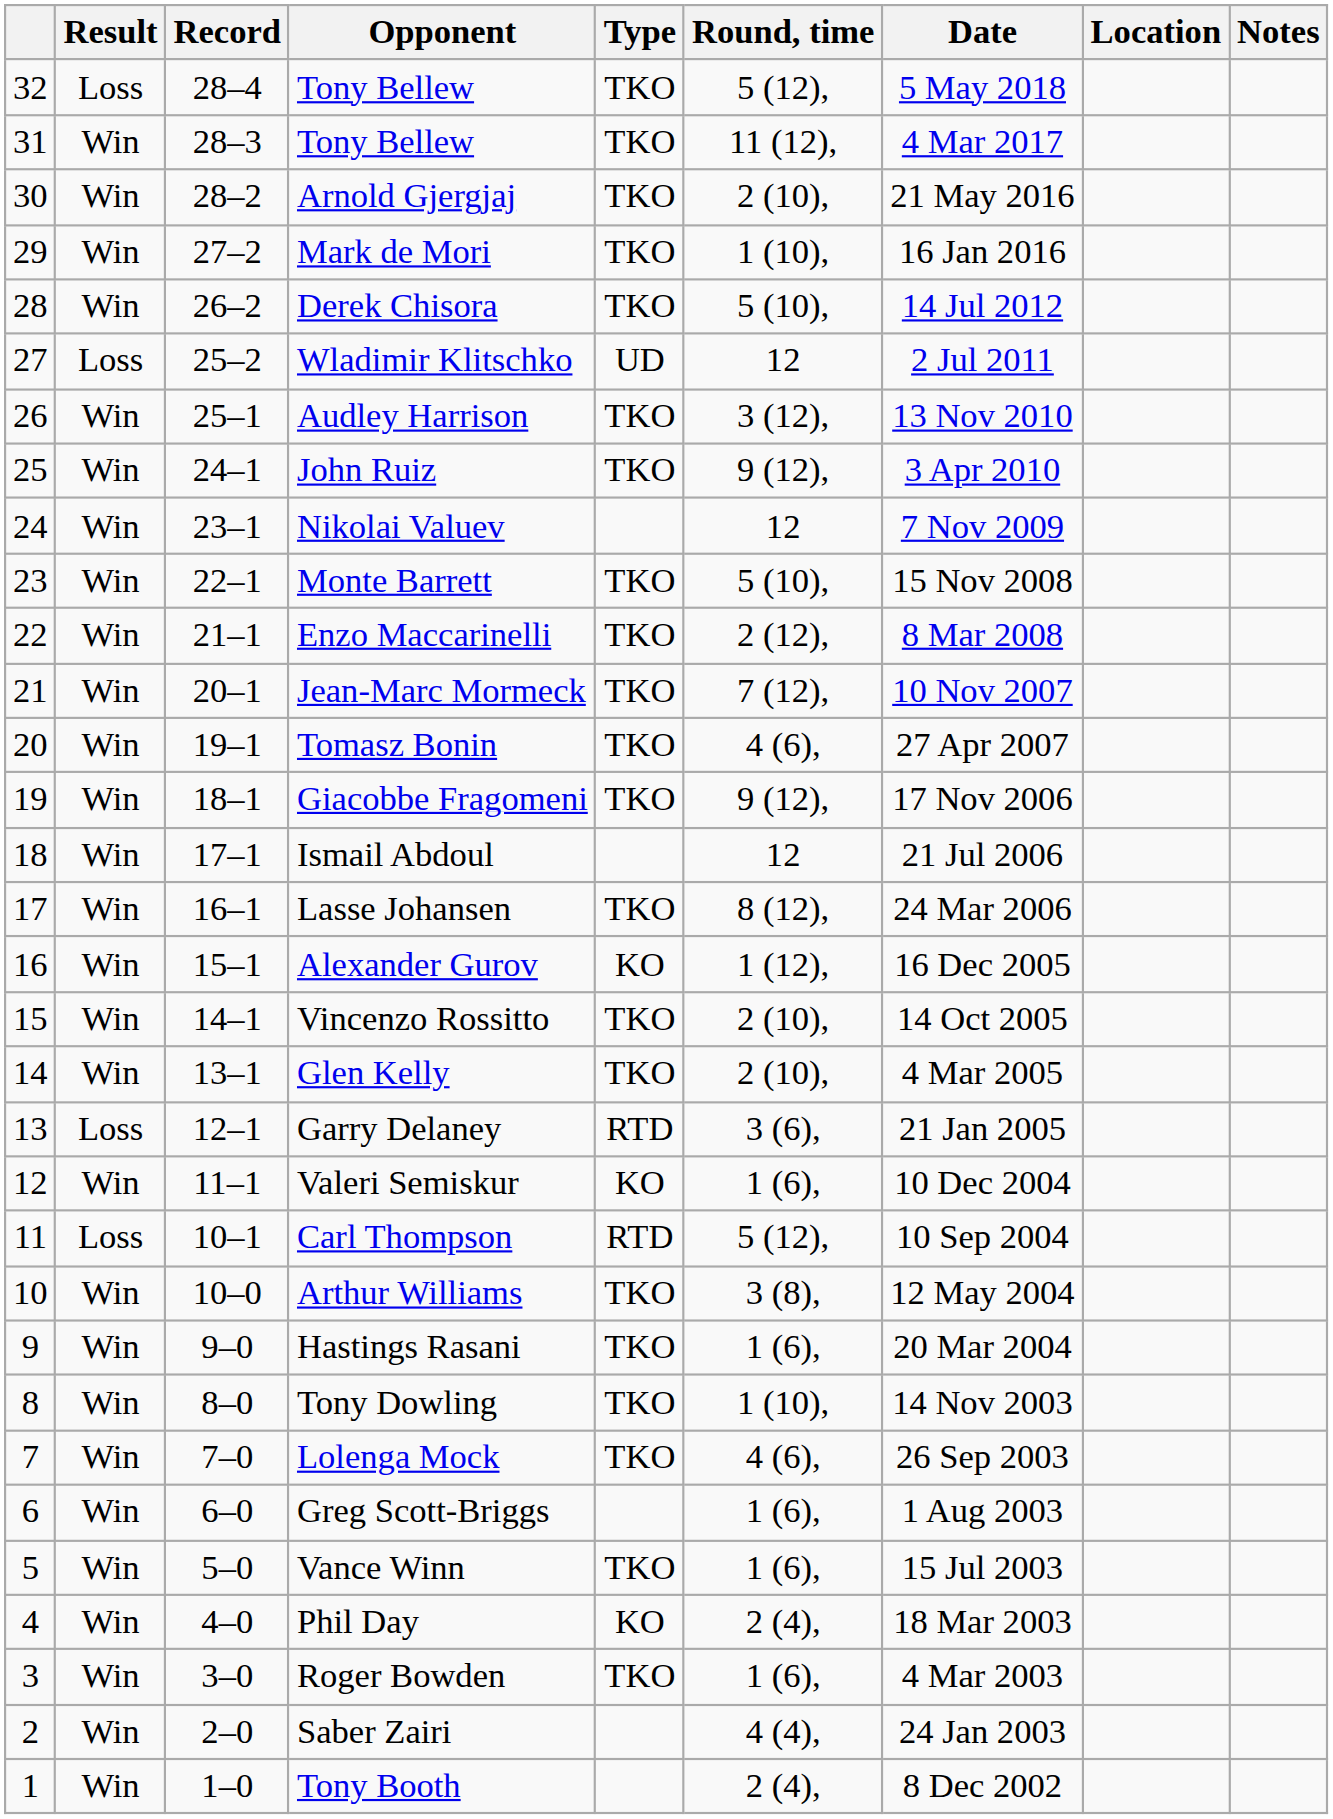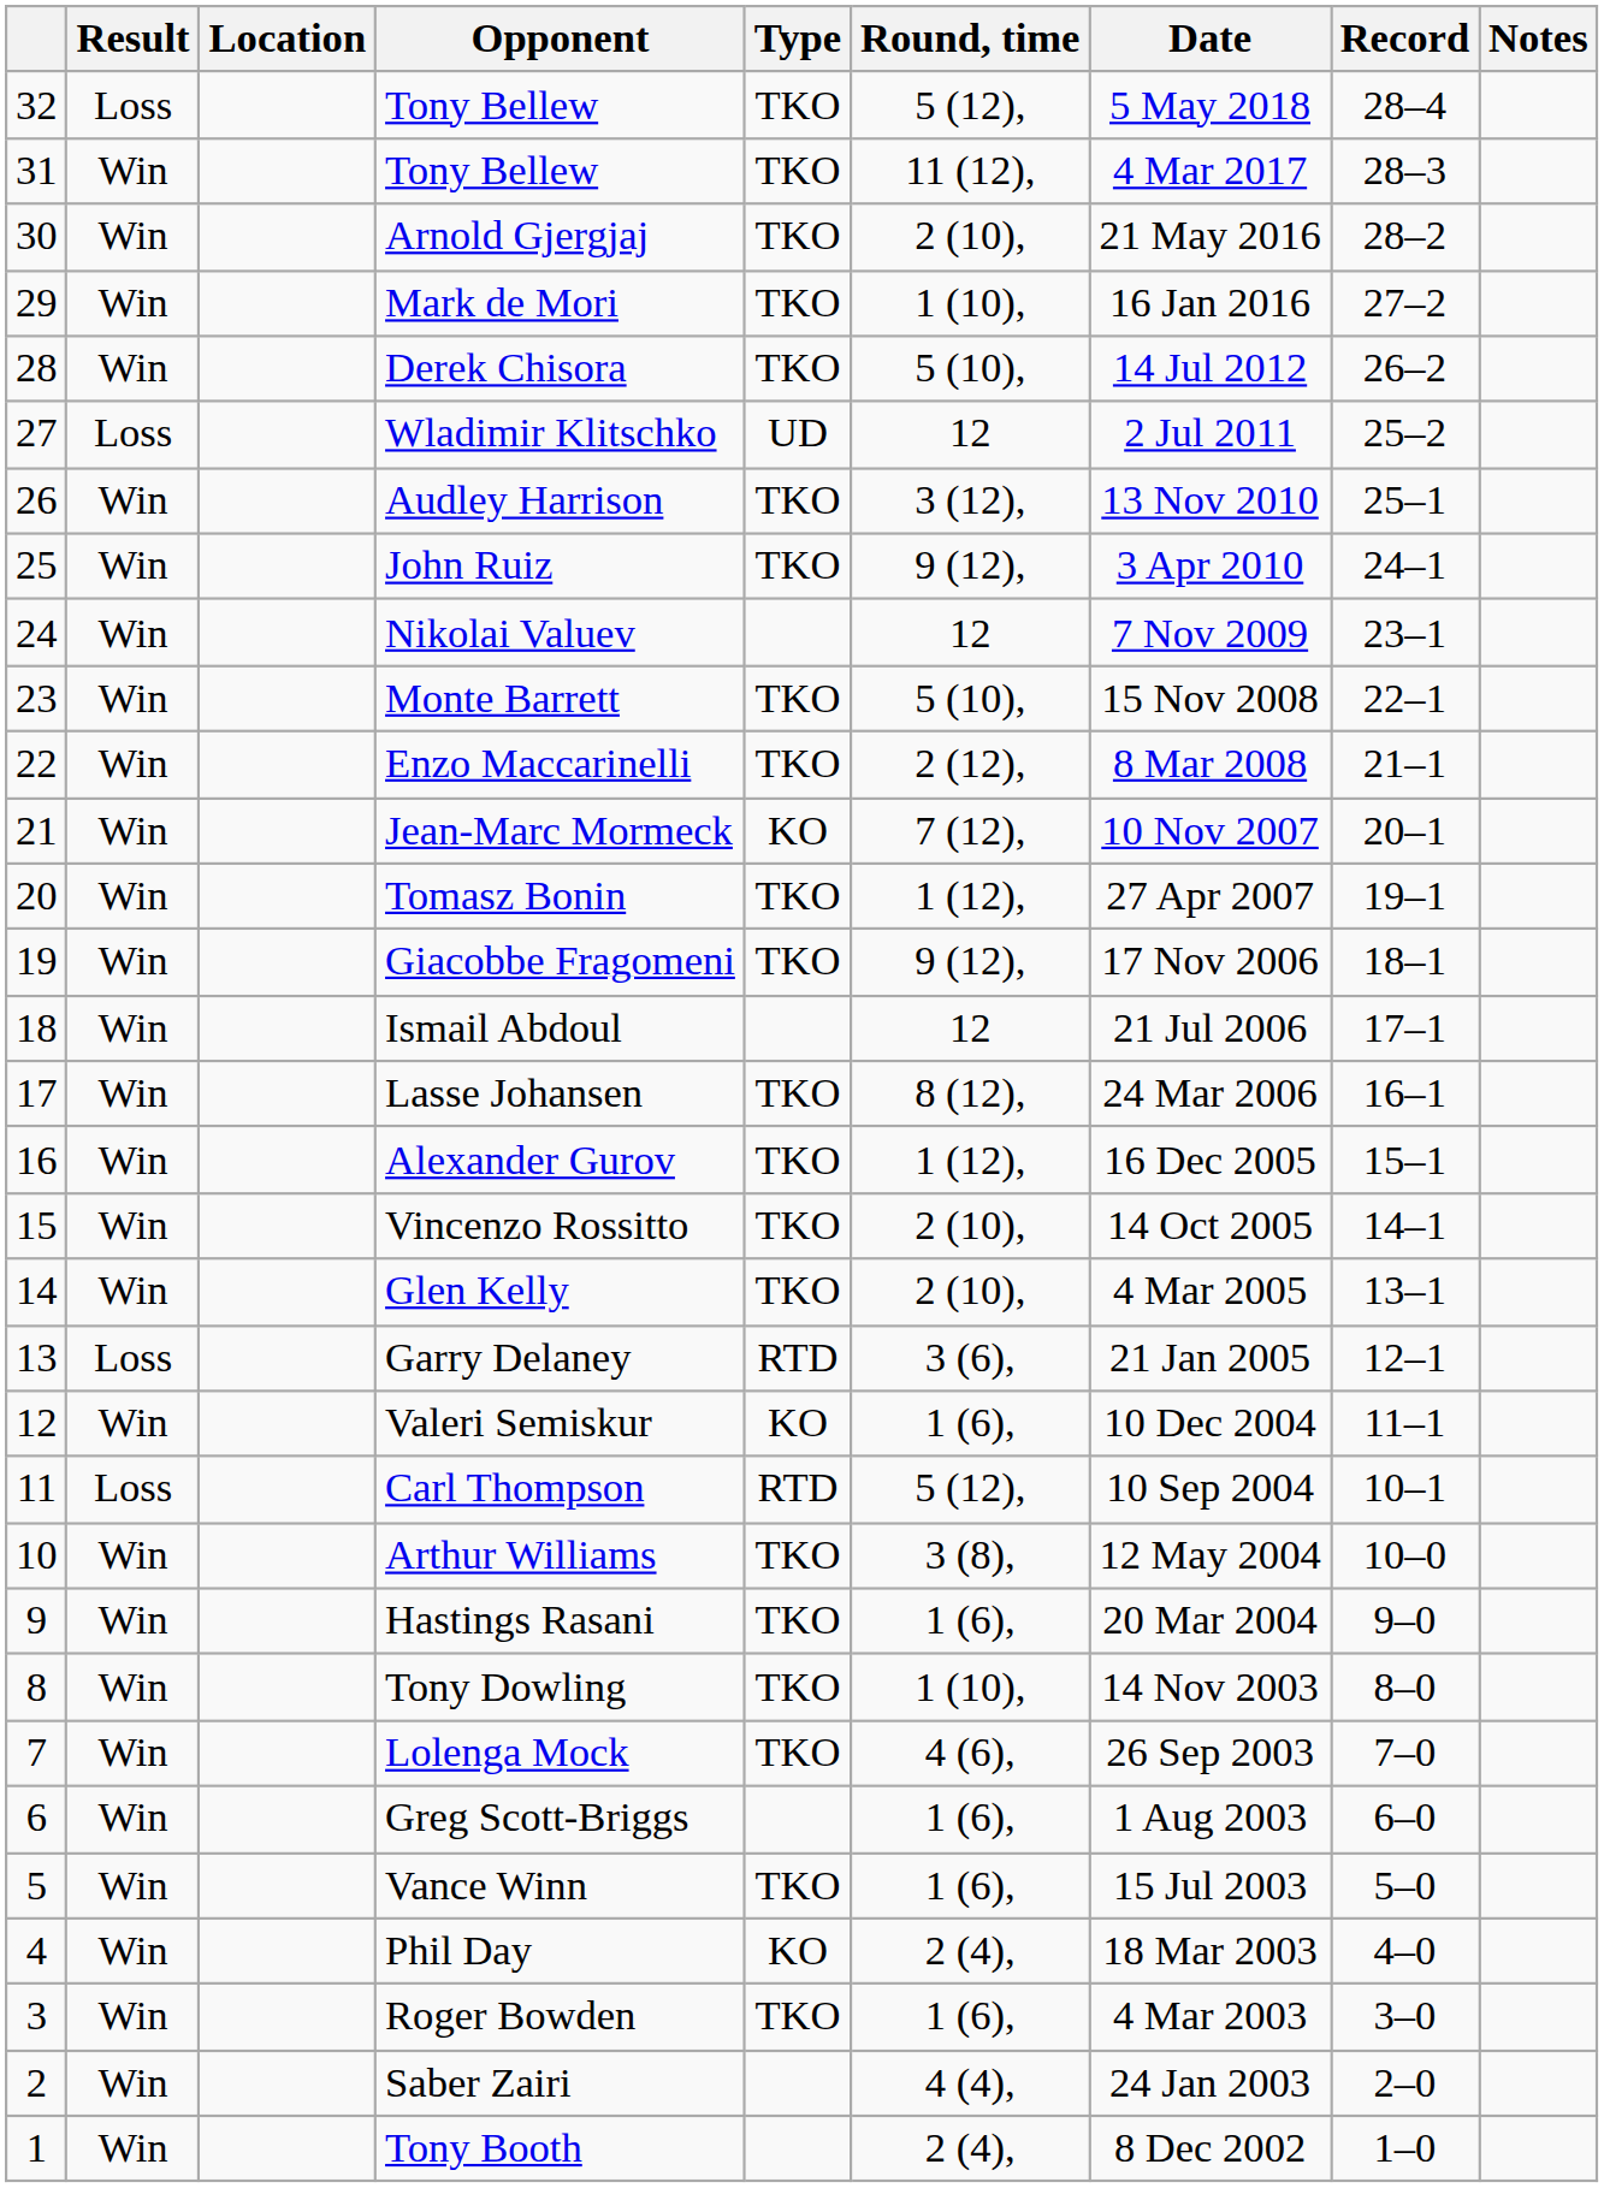 <table class="wikitable" style="text-align:center">
 <tr>
 <th></th>
 <th>Result</th>
-<th>Record</th>
+<th>Location</th>
 <th>Opponent</th>
 <th>Type</th>
 <th>Round, time</th>
 <th>Date</th>
-<th>Location</th>
+<th>Record</th>
 <th>Notes</th>
 </tr>
 <tr>
 <td>32</td>
 <td>Loss</td>
-<td>28–4</td>
+<td style="text-align:left;"></td>
 <td style="text-align:left;"><a href='#'>Tony Bellew</a></td>
 <td>TKO</td>
 <td>5 (12), </td>
 <td><a href='#'>5 May 2018</a></td>
-<td style="text-align:left;"></td>
+<td>28–4</td>
 <td></td>
 </tr>
 <tr>
 <td>31</td>
 <td>Win</td>
-<td>28–3</td>
+<td style="text-align:left;"></td>
 <td style="text-align:left;"><a href='#'>Tony Bellew</a></td>
 <td>TKO</td>
 <td>11 (12), </td>
 <td><a href='#'>4 Mar 2017</a></td>
-<td style="text-align:left;"></td>
+<td>28–3</td>
 <td></td>
 </tr>
 <tr>
 <td>30</td>
 <td>Win</td>
-<td>28–2</td>
+<td style="text-align:left;"></td>
 <td style="text-align:left;"><a href='#'>Arnold Gjergjaj</a></td>
 <td>TKO</td>
 <td>2 (10), </td>
 <td>21 May 2016</td>
-<td style="text-align:left;"></td>
+<td>28–2</td>
 <td></td>
 </tr>
 <tr>
 <td>29</td>
 <td>Win</td>
-<td>27–2</td>
+<td style="text-align:left;"></td>
 <td style="text-align:left;"><a href='#'>Mark de Mori</a></td>
 <td>TKO</td>
 <td>1 (10), </td>
 <td>16 Jan 2016</td>
-<td style="text-align:left;"></td>
+<td>27–2</td>
 <td></td>
 </tr>
 <tr>
 <td>28</td>
 <td>Win</td>
-<td>26–2</td>
+<td style="text-align:left;"></td>
 <td style="text-align:left;"><a href='#'>Derek Chisora</a></td>
 <td>TKO</td>
 <td>5 (10), </td>
 <td><a href='#'>14 Jul 2012</a></td>
-<td style="text-align:left;"></td>
+<td>26–2</td>
 <td style="text-align:left;"></td>
 </tr>
 <tr>
 <td>27</td>
 <td>Loss</td>
-<td>25–2</td>
+<td style="text-align:left;"></td>
 <td style="text-align:left;"><a href='#'>Wladimir Klitschko</a></td>
 <td>UD</td>
 <td>12</td>
 <td><a href='#'>2 Jul 2011</a></td>
-<td style="text-align:left;"></td>
+<td>25–2</td>
 <td style="text-align:left;"></td>
 </tr>
 <tr>
 <td>26</td>
 <td>Win</td>
-<td>25–1</td>
+<td style="text-align:left;"></td>
 <td style="text-align:left;"><a href='#'>Audley Harrison</a></td>
 <td>TKO</td>
 <td>3 (12), </td>
 <td><a href='#'>13 Nov 2010</a></td>
-<td style="text-align:left;"></td>
+<td>25–1</td>
 <td style="text-align:left;"></td>
 </tr>
 <tr>
 <td>25</td>
 <td>Win</td>
-<td>24–1</td>
+<td style="text-align:left;"></td>
 <td style="text-align:left;"><a href='#'>John Ruiz</a></td>
 <td>TKO</td>
 <td>9 (12), </td>
 <td><a href='#'>3 Apr 2010</a></td>
-<td style="text-align:left;"></td>
+<td>24–1</td>
 <td style="text-align:left;"></td>
 </tr>
 <tr>
 <td>24</td>
 <td>Win</td>
-<td>23–1</td>
+<td style="text-align:left;"></td>
 <td style="text-align:left;"><a href='#'>Nikolai Valuev</a></td>
 <td></td>
 <td>12</td>
 <td><a href='#'>7 Nov 2009</a></td>
-<td style="text-align:left;"></td>
+<td>23–1</td>
 <td style="text-align:left;"></td>
 </tr>
 <tr>
 <td>23</td>
 <td>Win</td>
-<td>22–1</td>
+<td style="text-align:left;"></td>
 <td style="text-align:left;"><a href='#'>Monte Barrett</a></td>
 <td>TKO</td>
 <td>5 (10), </td>
 <td>15 Nov 2008</td>
-<td style="text-align:left;"></td>
+<td>22–1</td>
 <td></td>
 </tr>
 <tr>
 <td>22</td>
 <td>Win</td>
-<td>21–1</td>
+<td style="text-align:left;"></td>
 <td style="text-align:left;"><a href='#'>Enzo Maccarinelli</a></td>
 <td>TKO</td>
 <td>2 (12), </td>
 <td><a href='#'>8 Mar 2008</a></td>
-<td style="text-align:left;"></td>
+<td>21–1</td>
 <td style="text-align:left;"></td>
 </tr>
 <tr>
 <td>21</td>
 <td>Win</td>
-<td>20–1</td>
+<td style="text-align:left;"></td>
 <td style="text-align:left;"><a href='#'>Jean-Marc Mormeck</a></td>
-<td>TKO</td>
+<td>KO</td>
 <td>7 (12), </td>
 <td><a href='#'>10 Nov 2007</a></td>
-<td style="text-align:left;"></td>
+<td>20–1</td>
 <td style="text-align:left;"></td>
 </tr>
 <tr>
 <td>20</td>
 <td>Win</td>
-<td>19–1</td>
+<td style="text-align:left;"></td>
 <td style="text-align:left;"><a href='#'>Tomasz Bonin</a></td>
 <td>TKO</td>
-<td>4 (6), </td>
+<td>1 (12), </td>
 <td>27 Apr 2007</td>
-<td style="text-align:left;"></td>
+<td>19–1</td>
 <td></td>
 </tr>
 <tr>
 <td>19</td>
 <td>Win</td>
-<td>18–1</td>
+<td style="text-align:left;"></td>
 <td style="text-align:left;"><a href='#'>Giacobbe Fragomeni</a></td>
 <td>TKO</td>
 <td>9 (12), </td>
 <td>17 Nov 2006</td>
-<td style="text-align:left;"></td>
+<td>18–1</td>
 <td style="text-align:left;"></td>
 </tr>
 <tr>
 <td>18</td>
 <td>Win</td>
-<td>17–1</td>
+<td style="text-align:left;"></td>
 <td style="text-align:left;">Ismail Abdoul</td>
 <td></td>
 <td>12</td>
 <td>21 Jul 2006</td>
-<td style="text-align:left;"></td>
+<td>17–1</td>
 <td style="text-align:left;"></td>
 </tr>
 <tr>
 <td>17</td>
 <td>Win</td>
-<td>16–1</td>
+<td style="text-align:left;"></td>
 <td style="text-align:left;">Lasse Johansen</td>
 <td>TKO</td>
 <td>8 (12), </td>
 <td>24 Mar 2006</td>
-<td style="text-align:left;"></td>
+<td>16–1</td>
 <td style="text-align:left;"></td>
 </tr>
 <tr>
 <td>16</td>
 <td>Win</td>
-<td>15–1</td>
+<td style="text-align:left;"></td>
 <td style="text-align:left;"><a href='#'>Alexander Gurov</a></td>
-<td>KO</td>
+<td>TKO</td>
 <td>1 (12), </td>
 <td>16 Dec 2005</td>
-<td style="text-align:left;"></td>
+<td>15–1</td>
 <td style="text-align:left;"></td>
 </tr>
 <tr>
 <td>15</td>
 <td>Win</td>
-<td>14–1</td>
+<td style="text-align:left;"></td>
 <td style="text-align:left;">Vincenzo Rossitto</td>
 <td>TKO</td>
 <td>2 (10), </td>
 <td>14 Oct 2005</td>
-<td style="text-align:left;"></td>
+<td>14–1</td>
 <td></td>
 </tr>
 <tr>
 <td>14</td>
 <td>Win</td>
-<td>13–1</td>
+<td style="text-align:left;"></td>
 <td style="text-align:left;"><a href='#'>Glen Kelly</a></td>
 <td>TKO</td>
 <td>2 (10), </td>
 <td>4 Mar 2005</td>
-<td style="text-align:left;"></td>
+<td>13–1</td>
 <td></td>
 </tr>
 <tr>
 <td>13</td>
 <td>Loss</td>
-<td>12–1</td>
+<td style="text-align:left;"></td>
 <td style="text-align:left;">Garry Delaney</td>
 <td>RTD</td>
 <td>3 (6), </td>
 <td>21 Jan 2005</td>
-<td style="text-align:left;"></td>
+<td>12–1</td>
 <td></td>
 </tr>
 <tr>
 <td>12</td>
 <td>Win</td>
-<td>11–1</td>
+<td style="text-align:left;"></td>
 <td style="text-align:left;">Valeri Semiskur</td>
 <td>KO</td>
 <td>1 (6), </td>
 <td>10 Dec 2004</td>
-<td style="text-align:left;"></td>
+<td>11–1</td>
 <td></td>
 </tr>
 <tr>
 <td>11</td>
 <td>Loss</td>
-<td>10–1</td>
+<td style="text-align:left;"></td>
 <td style="text-align:left;"><a href='#'>Carl Thompson</a></td>
 <td>RTD</td>
 <td>5 (12), </td>
 <td>10 Sep 2004</td>
-<td style="text-align:left;"></td>
+<td>10–1</td>
 <td style="text-align:left;"></td>
 </tr>
 <tr>
 <td>10</td>
 <td>Win</td>
-<td>10–0</td>
+<td style="text-align:left;"></td>
 <td style="text-align:left;"><a href='#'>Arthur Williams</a></td>
 <td>TKO</td>
 <td>3 (8), </td>
 <td>12 May 2004</td>
-<td style="text-align:left;"></td>
+<td>10–0</td>
 <td></td>
 </tr>
 <tr>
 <td>9</td>
 <td>Win</td>
-<td>9–0</td>
+<td style="text-align:left;"></td>
 <td style="text-align:left;">Hastings Rasani</td>
 <td>TKO</td>
 <td>1 (6), </td>
 <td>20 Mar 2004</td>
-<td style="text-align:left;"></td>
+<td>9–0</td>
 <td></td>
 </tr>
 <tr>
 <td>8</td>
 <td>Win</td>
-<td>8–0</td>
+<td style="text-align:left;"></td>
 <td style="text-align:left;">Tony Dowling</td>
 <td>TKO</td>
 <td>1 (10), </td>
 <td>14 Nov 2003</td>
-<td style="text-align:left;"></td>
+<td>8–0</td>
 <td style="text-align:left;"></td>
 </tr>
 <tr>
 <td>7</td>
 <td>Win</td>
-<td>7–0</td>
+<td style="text-align:left;"></td>
 <td style="text-align:left;"><a href='#'>Lolenga Mock</a></td>
 <td>TKO</td>
 <td>4 (6), </td>
 <td>26 Sep 2003</td>
-<td style="text-align:left;"></td>
+<td>7–0</td>
 <td></td>
 </tr>
 <tr>
 <td>6</td>
 <td>Win</td>
-<td>6–0</td>
+<td style="text-align:left;"></td>
 <td style="text-align:left;">Greg Scott-Briggs</td>
 <td></td>
 <td>1 (6), </td>
 <td>1 Aug 2003</td>
-<td style="text-align:left;"></td>
+<td>6–0</td>
 <td></td>
 </tr>
 <tr>
 <td>5</td>
 <td>Win</td>
-<td>5–0</td>
+<td style="text-align:left;"></td>
 <td style="text-align:left;">Vance Winn</td>
 <td>TKO</td>
 <td>1 (6), </td>
 <td>15 Jul 2003</td>
-<td style="text-align:left;"></td>
+<td>5–0</td>
 <td></td>
 </tr>
 <tr>
 <td>4</td>
 <td>Win</td>
-<td>4–0</td>
+<td style="text-align:left;"></td>
 <td style="text-align:left;">Phil Day</td>
 <td>KO</td>
 <td>2 (4), </td>
 <td>18 Mar 2003</td>
-<td style="text-align:left;"></td>
+<td>4–0</td>
 <td></td>
 </tr>
 <tr>
 <td>3</td>
 <td>Win</td>
-<td>3–0</td>
+<td style="text-align:left;"></td>
 <td style="text-align:left;">Roger Bowden</td>
 <td>TKO</td>
 <td>1 (6), </td>
 <td>4 Mar 2003</td>
-<td style="text-align:left;"></td>
+<td>3–0</td>
 <td></td>
 </tr>
 <tr>
 <td>2</td>
 <td>Win</td>
-<td>2–0</td>
+<td style="text-align:left;"></td>
 <td style="text-align:left;">Saber Zairi</td>
 <td></td>
 <td>4 (4), </td>
 <td>24 Jan 2003</td>
-<td style="text-align:left;"></td>
+<td>2–0</td>
 <td></td>
 </tr>
 <tr>
 <td>1</td>
 <td>Win</td>
-<td>1–0</td>
+<td style="text-align:left;"></td>
 <td style="text-align:left;"><a href='#'>Tony Booth</a></td>
 <td></td>
 <td>2 (4), </td>
 <td>8 Dec 2002</td>
-<td style="text-align:left;"></td>
+<td>1–0</td>
 <td></td>
 </tr>
 </table>
